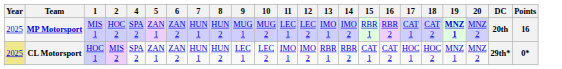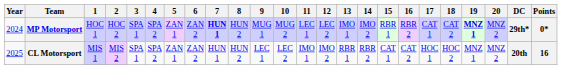 <table class="wikitable" style="text-align:center; font-size:85%">
 <tr>
 <th>Year</th>
 <th>Team</th>
 <th>1</th>
 <th>2</th>
+<th>3</th>
 <th>4</th>
 <th>5</th>
 <th>6</th>
 <th>7</th>
 <th>8</th>
 <th>9</th>
 <th>10</th>
 <th>11</th>
 <th>12</th>
 <th>13</th>
 <th>14</th>
 <th>15</th>
 <th>16</th>
 <th>17</th>
 <th>18</th>
 <th>19</th>
 <th>20</th>
 <th>DC</th>
 <th>Points</th>
 </tr>
 <tr>
-<td><a href='#'>2025</a></td>
+<td><a href='#'>2024</a></td>
 <th nowrap><a href='#'>MP Motorsport</a></th>
-<td style="background:#cfcfff;"><a href='#'>MIS<br>1</a><br></td>
+<td style="background:#cfcfff;"><a href='#'>HOC<br>1</a><br></td>
 <td style="background:#cfcfff;"><a href='#'>HOC<br>2</a><br></td>
+<td style="background:#cfcfff;"><a href='#'>SPA<br>1</a><br></td>
 <td style="background:#cfcfff;"><a href='#'>SPA<br>2</a><br></td>
 <td style="background:#efcfff;"><a href='#'>ZAN<br>1</a><br></td>
 <td style="background:#cfcfff;"><a href='#'>ZAN<br>2</a><br></td>
-<td style="background:#cfcfff;"><a href='#'>HUN<br>1</a><br></td>
+<td style="background:#cfcfff;"><strong><a href='#'>HUN<br>1</a><br></strong></td>
 <td style="background:#cfcfff;"><a href='#'>HUN<br>2</a><br></td>
 <td style="background:#cfcfff;"><a href='#'>MUG<br>1</a><br></td>
 <td style="background:#cfcfff;"><a href='#'>MUG<br>2</a><br></td>
 <td style="background:#cfcfff;"><a href='#'>LEC<br>1</a><br></td>
 <td style="background:#cfcfff;"><a href='#'>LEC<br>2</a><br></td>
 <td style="background:#cfcfff;"><a href='#'>IMO<br>1</a><br></td>
 <td style="background:#cfcfff;"><a href='#'>IMO<br>2</a><br></td>
 <td style="background:#dfffdf;"><a href='#'>RBR<br>1</a><br></td>
 <td style="background:#efcfff;"><a href='#'>RBR<br>2</a><br></td>
 <td style="background:#cfcfff;"><a href='#'>CAT<br>1</a><br></td>
 <td style="background:#cfcfff;"><a href='#'>CAT<br>2</a><br></td>
 <td style="background:#dfffdf;"><strong><a href='#'>MNZ<br>1</a><br></strong></td>
 <td style="background:#cfcfff;"><a href='#'>MNZ<br>2</a><br></td>
-<th>20th</th>
-<th>16</th>
+<th>29th*</th>
+<th>0*</th>
 </tr>
 <tr>
-<td style="background: khaki;"><a href='#'>2025</a></td>
+<td><a href='#'>2025</a></td>
 <th nowrap>CL Motorsport</th>
-<td style="background:#cfcfff;"><a href='#'>HOC<br>1</a><br></td>
+<td style="background:#cfcfff;"><a href='#'>MIS<br>1</a><br></td>
 <td style="background:#efcfff;"><a href='#'>MIS<br>2</a><br></td>
+<td style="background:#;"><a href='#'>SPA<br>1</a></td>
 <td style="background:#;"><a href='#'>SPA<br>2</a></td>
 <td style="background:#;"><a href='#'>ZAN<br>1</a></td>
 <td style="background:#;"><a href='#'>ZAN<br>2</a></td>
 <td style="background:#;"><a href='#'>HUN<br>1</a></td>
 <td style="background:#;"><a href='#'>HUN<br>2</a></td>
 <td style="background:#;"><a href='#'>LEC<br>1</a></td>
 <td style="background:#;"><a href='#'>LEC<br>2</a></td>
 <td style="background:#;"><a href='#'>IMO<br>1</a></td>
 <td style="background:#;"><a href='#'>IMO<br>2</a></td>
 <td style="background:#;"><a href='#'>RBR<br>1</a></td>
 <td style="background:#;"><a href='#'>RBR<br>2</a></td>
 <td style="background:#;"><a href='#'>CAT<br>1</a></td>
 <td style="background:#;"><a href='#'>CAT<br>2</a></td>
 <td style="background:#;"><a href='#'>HOC<br>1</a></td>
 <td style="background:#;"><a href='#'>HOC<br>2</a></td>
 <td style="background:#;"><a href='#'>MNZ<br>1</a></td>
 <td style="background:#;"><a href='#'>MNZ<br>2</a></td>
-<th>29th*</th>
-<th>0*</th>
+<th>20th</th>
+<th>16</th>
 </tr>
 </table>
